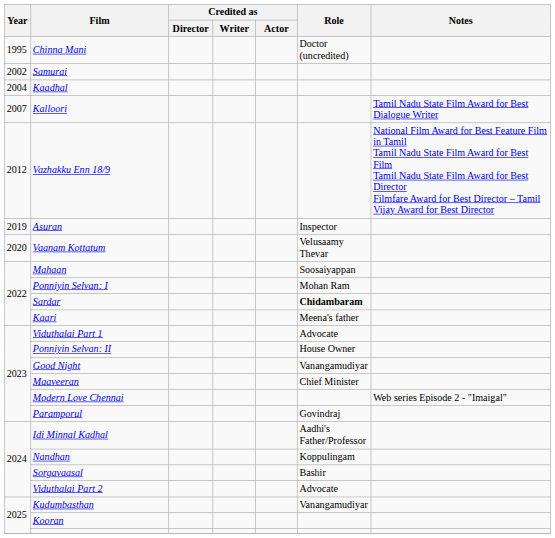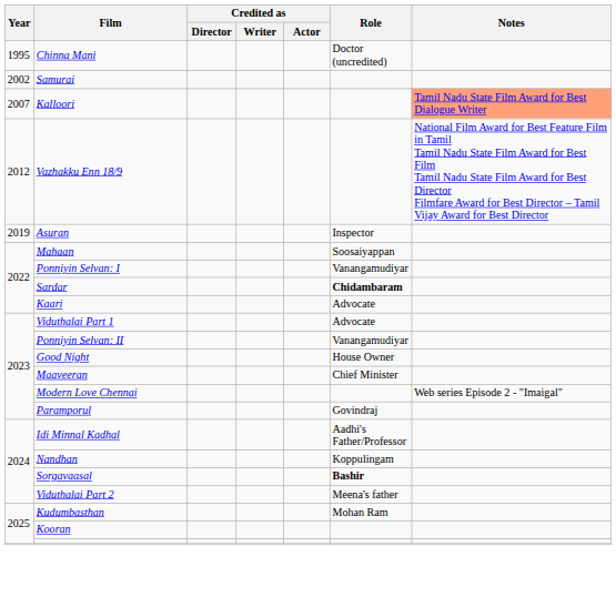 <table class="wikitable sortable">
 <tr>
 <th rowspan="2" style="width:35px;">Year</th>
 <th rowspan="2" style="width:250px;">Film</th>
 <th colspan="3" style="width:195px;">Credited as</th>
 <th rowspan="2"! style="width:110px;">Role</th>
 <th rowspan="2"  style="text-align:center; width:350px;" class="unsortable">Notes</th>
 </tr>
 <tr>
 <th style="width:65px;">Director</th>
 <th width=65>Writer</th>
 <th width=65>Actor</th>
 </tr>
 <tr>
 <td>1995</td>
 <td><em><a href='#'>Chinna Mani</a></em></td>
 <td style="text-align:center;"></td>
 <td style="text-align:center;"></td>
 <td style="text-align:center;"></td>
 <td>Doctor (uncredited)</td>
 <td></td>
 </tr>
 <tr>
 <td>2002</td>
 <td><em><a href='#'>Samurai</a></em></td>
 <td style="text-align:center;"></td>
 <td style="text-align:center;"></td>
 <td style="text-align:center;"></td>
 <td></td>
 <td></td>
 </tr>
 <tr>
-<td>2004</td>
-<td><em><a href='#'>Kaadhal</a></em></td>
-<td style="text-align:center;"></td>
-<td style="text-align:center;"></td>
-<td style="text-align:center;"></td>
-<td></td>
-<td></td>
-</tr>
-<tr>
 <td>2007</td>
 <td><em><a href='#'>Kalloori</a></em></td>
 <td style="text-align:center;"></td>
 <td style="text-align:center;"></td>
 <td style="text-align:center;"></td>
 <td></td>
-<td><a href='#'>Tamil Nadu State Film Award for Best Dialogue Writer</a></td>
+<td style="background: lightsalmon;"><a href='#'>Tamil Nadu State Film Award for Best Dialogue Writer</a></td>
 </tr>
 <tr>
 <td>2012</td>
 <td><em><a href='#'>Vazhakku Enn 18/9</a></em></td>
 <td style="text-align:center;"></td>
 <td style="text-align:center;"></td>
 <td style="text-align:center;"></td>
 <td></td>
 <td><a href='#'>National Film Award for Best Feature Film in Tamil</a><br><a href='#'>Tamil Nadu State Film Award for Best Film</a><br><a href='#'>Tamil Nadu State Film Award for Best Director</a><br><a href='#'>Filmfare Award for Best Director – Tamil</a><br><a href='#'>Vijay Award for Best Director</a></td>
 </tr>
 <tr>
 <td>2019</td>
 <td><em><a href='#'>Asuran</a></em></td>
 <td style="text-align:center;"></td>
 <td style="text-align:center;"></td>
 <td style="text-align:center;"></td>
 <td>Inspector</td>
 <td></td>
 </tr>
 <tr>
-<td>2020</td>
-<td><em><a href='#'>Vaanam Kottatum</a></em></td>
-<td style="text-align:center;"></td>
-<td style="text-align:center;"></td>
-<td style="text-align:center;"></td>
-<td>Velusaamy Thevar</td>
-<td></td>
-</tr>
-<tr>
 <td rowspan="4">2022</td>
 <td><em><a href='#'>Mahaan</a></em></td>
 <td style="text-align:center;"></td>
 <td style="text-align:center;"></td>
 <td style="text-align:center;"></td>
 <td>Soosaiyappan</td>
 <td></td>
 </tr>
 <tr>
 <td><em><a href='#'>Ponniyin Selvan: I</a></em></td>
 <td style="text-align:center;"></td>
 <td style="text-align:center;"></td>
 <td style="text-align:center;"></td>
-<td>Mohan Ram</td>
+<td>Vanangamudiyar</td>
 <td></td>
 </tr>
 <tr>
 <td><em><a href='#'>Sardar</a></em></td>
 <td style="text-align:center;"></td>
 <td style="text-align:center;"></td>
 <td style="text-align:center;"></td>
 <td><strong>Chidambaram</strong></td>
 <td></td>
 </tr>
 <tr>
 <td><em><a href='#'>Kaari</a></em></td>
 <td style="text-align:center;"></td>
 <td style="text-align:center;"></td>
 <td style="text-align:center;"></td>
-<td>Meena's father</td>
+<td>Advocate</td>
 <td></td>
 </tr>
 <tr>
 <td rowspan="6">2023</td>
 <td><em><a href='#'>Viduthalai Part 1</a></em></td>
 <td style="text-align:center;"></td>
 <td style="text-align:center;"></td>
 <td style="text-align:center;"></td>
 <td>Advocate</td>
 <td></td>
 </tr>
 <tr>
 <td><em><a href='#'>Ponniyin Selvan: II</a></em></td>
 <td style="text-align:center;"></td>
 <td style="text-align:center;"></td>
 <td style="text-align:center;"></td>
-<td>House Owner</td>
+<td>Vanangamudiyar</td>
 <td></td>
 </tr>
 <tr>
 <td><em><a href='#'>Good Night</a></em></td>
 <td style="text-align:center;"></td>
 <td style="text-align:center;"></td>
 <td style="text-align:center;"></td>
-<td>Vanangamudiyar</td>
+<td>House Owner</td>
 <td></td>
 </tr>
 <tr>
 <td><em><a href='#'>Maaveeran</a></em></td>
 <td style="text-align:center;"></td>
 <td style="text-align:center;"></td>
 <td style="text-align:center;"></td>
 <td>Chief Minister</td>
 <td></td>
 </tr>
 <tr>
 <td><em><a href='#'>Modern Love Chennai</a></em></td>
 <td style="text-align:center;"></td>
 <td style="text-align:center;"></td>
 <td style="text-align:center;"></td>
 <td></td>
 <td>Web series Episode 2 - "Imaigal"</td>
 </tr>
 <tr>
 <td><em><a href='#'>Paramporul</a></em></td>
 <td style="text-align:center;"></td>
 <td style="text-align:center;"></td>
 <td style="text-align:center;"></td>
 <td>Govindraj</td>
 <td></td>
 </tr>
 <tr>
 <td rowspan="4">2024</td>
 <td><em><a href='#'>Idi Minnal Kadhal</a></em></td>
 <td style="text-align:center;"></td>
 <td style="text-align:center;"></td>
 <td style="text-align:center;"></td>
 <td>Aadhi's Father/Professor</td>
 <td></td>
 </tr>
 <tr>
 <td><em><a href='#'>Nandhan</a></em></td>
 <td style="text-align:center;"></td>
 <td style="text-align:center;"></td>
 <td style="text-align:center;"></td>
 <td>Koppulingam</td>
 <td></td>
 </tr>
 <tr>
 <td><em><a href='#'>Sorgavaasal</a></em></td>
 <td style="text-align:center;"></td>
 <td style="text-align:center;"></td>
 <td style="text-align:center;"></td>
-<td>Bashir</td>
+<td><strong>Bashir</strong></td>
 <td></td>
 </tr>
 <tr>
 <td><em><a href='#'>Viduthalai Part 2</a></em></td>
 <td style="text-align:center;"></td>
 <td style="text-align:center;"></td>
 <td style="text-align:center;"></td>
-<td>Advocate</td>
+<td>Meena's father</td>
 <td></td>
 </tr>
 <tr>
 <td rowspan=3>2025</td>
 <td><em><a href='#'>Kudumbasthan</a></em></td>
 <td style="text-align:center;"></td>
 <td style="text-align:center;"></td>
 <td style="text-align:center;"></td>
-<td>Vanangamudiyar</td>
+<td>Mohan Ram</td>
 <td></td>
 </tr>
 <tr>
 <td><a href='#'><em>Kooran</em></a></td>
 <td style="text-align:center;"></td>
 <td style="text-align:center;"></td>
 <td style="text-align:center;"></td>
 <td></td>
 <td></td>
 </tr>
 <tr>
 <td></td>
 <td style="text-align:center;"></td>
 <td style="text-align:center;"></td>
 <td style="text-align:center;"></td>
 <td></td>
 <td></td>
 </tr>
 <tr>
 </tr>
 </table>
